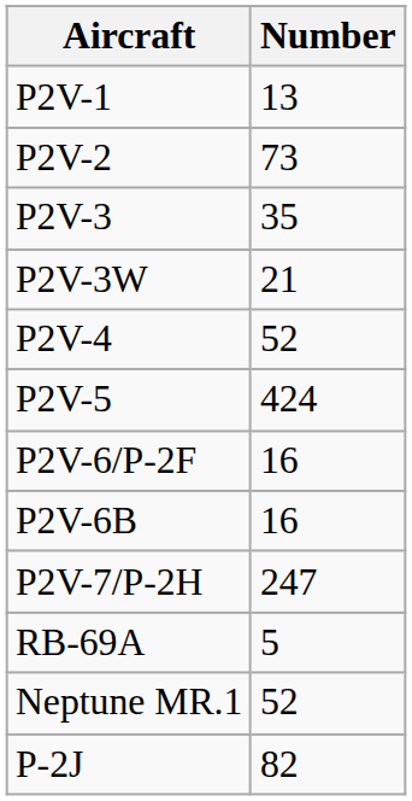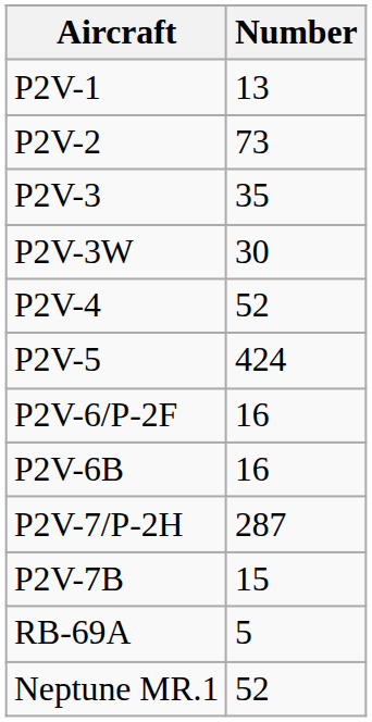 <table class="wikitable sortable" style="text-align:left; margin-left:1em; float:center">
 <tr>
 </tr>
 <tr>
 <th>Aircraft</th>
 <th>Number</th>
 </tr>
 <tr>
 <td>P2V-1</td>
 <td>13</td>
 </tr>
 <tr>
 <td>P2V-2</td>
 <td>73</td>
 </tr>
 <tr>
 <td>P2V-3</td>
 <td>35</td>
 </tr>
 <tr>
 <td>P2V-3W</td>
-<td>21</td>
+<td>30</td>
 </tr>
 <tr>
 <td>P2V-4</td>
 <td>52</td>
 </tr>
 <tr>
 <td>P2V-5</td>
 <td>424</td>
 </tr>
 <tr>
 <td>P2V-6/P-2F</td>
 <td>16</td>
 </tr>
 <tr>
 <td>P2V-6B</td>
 <td>16</td>
 </tr>
 <tr>
 <td>P2V-7/P-2H</td>
-<td>247</td>
+<td>287</td>
+</tr>
+<tr>
+<td>P2V-7B</td>
+<td>15</td>
 </tr>
 <tr>
 <td>RB-69A</td>
 <td>5</td>
 </tr>
 <tr>
 <td>Neptune MR.1</td>
 <td>52</td>
 </tr>
-<tr>
-<td>P-2J</td>
-<td>82</td>
-</tr>
 </table>
